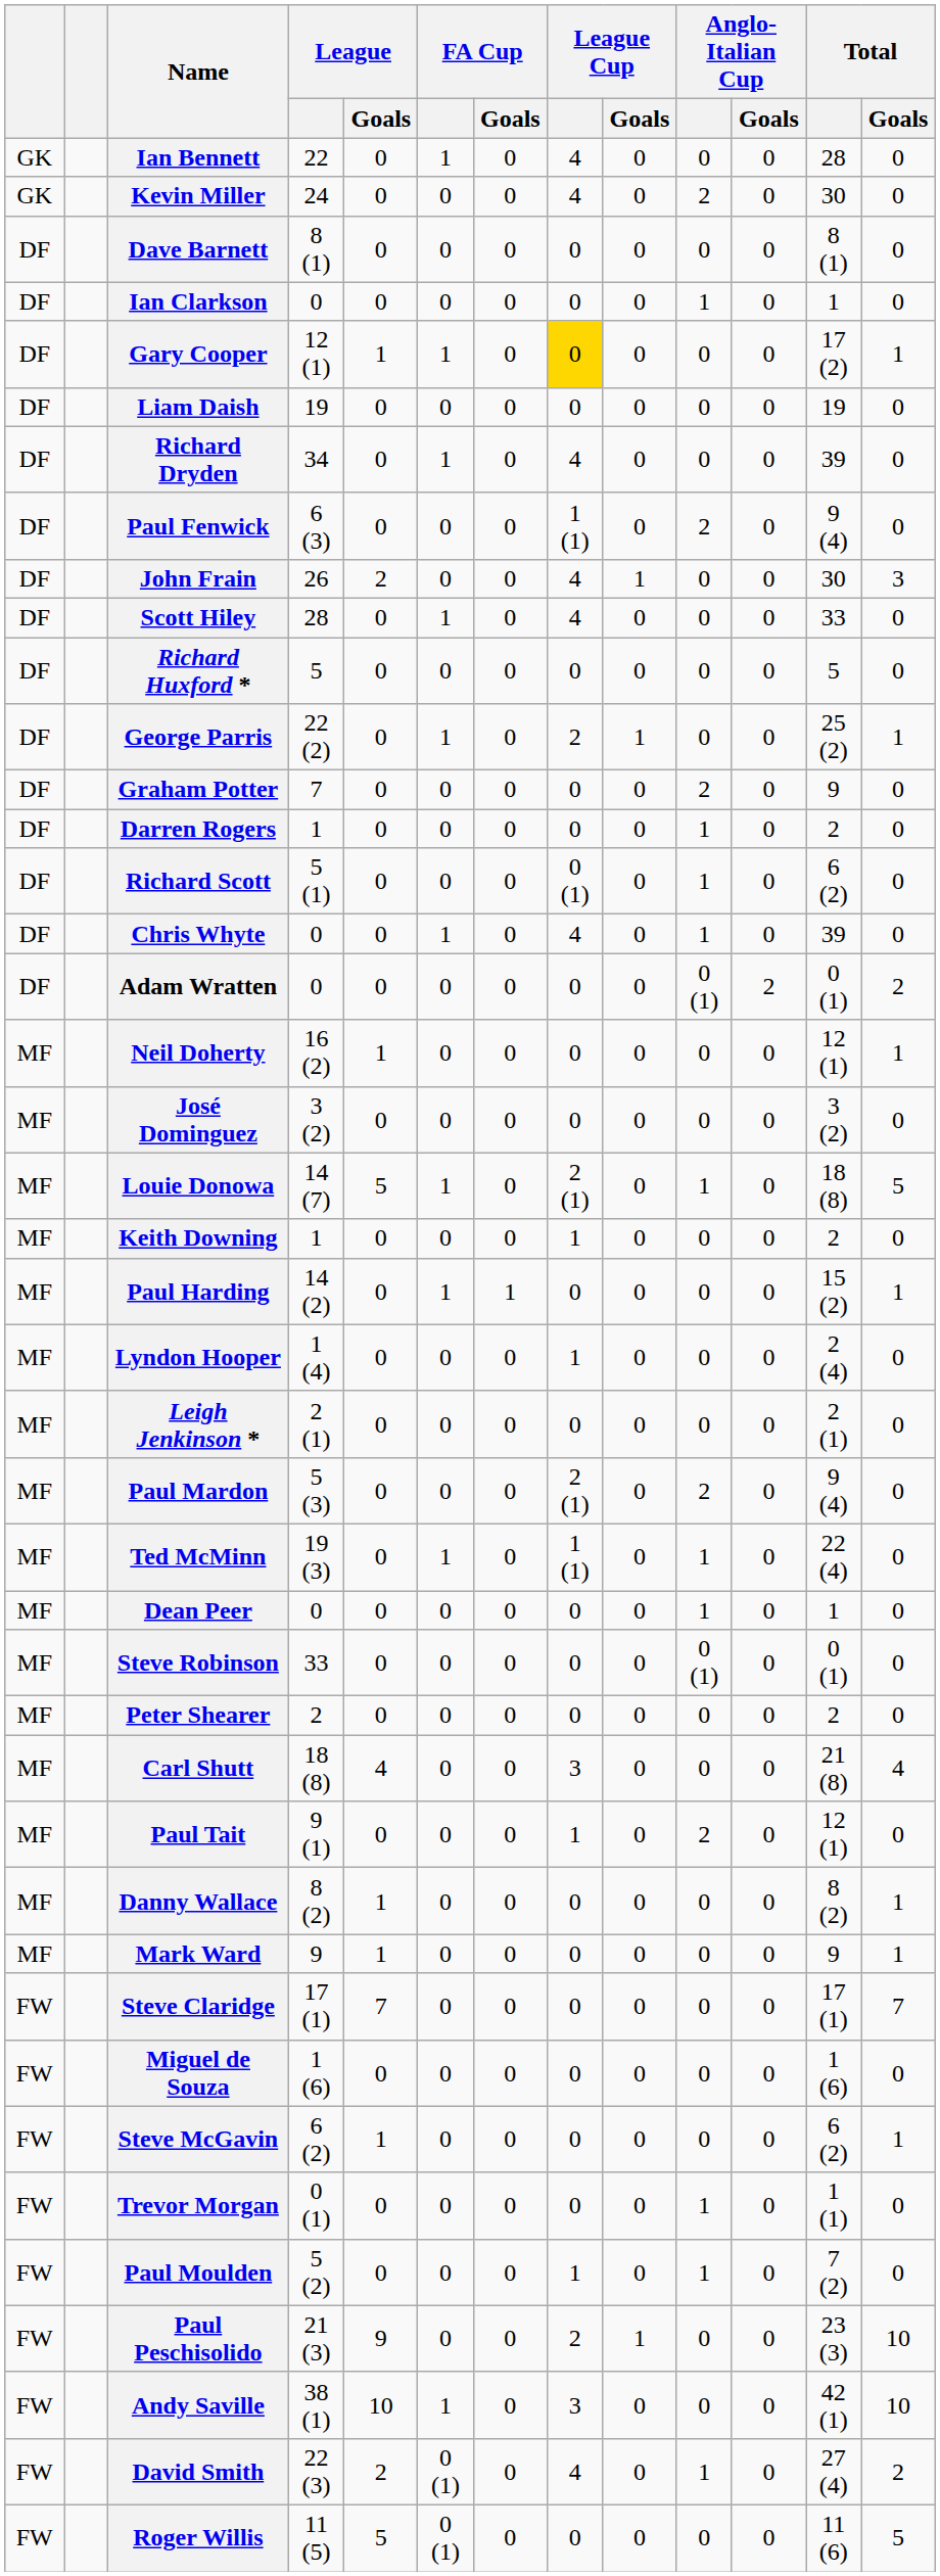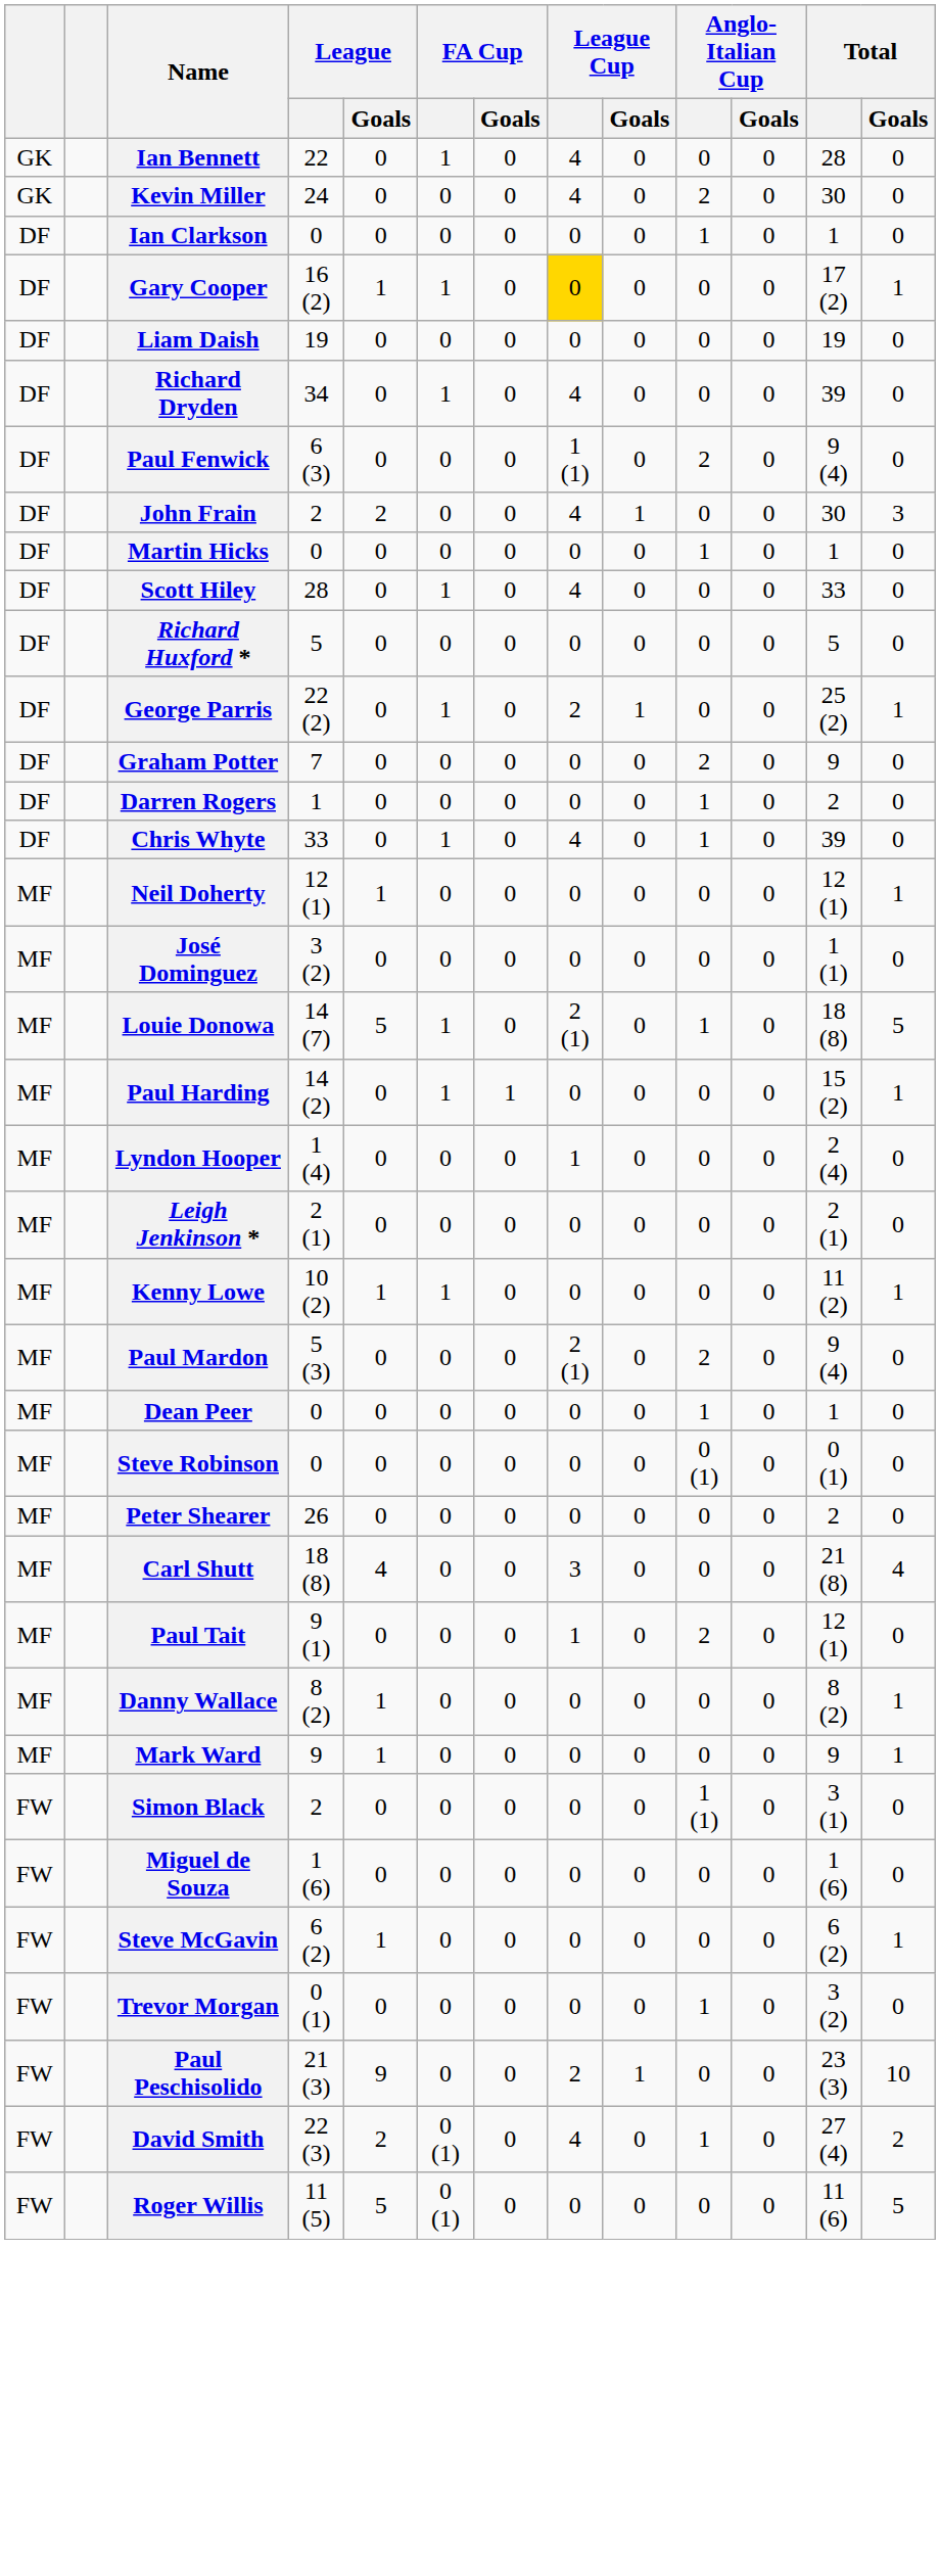 <table class="wikitable plainrowheaders" style="text-align:center;">
 <tr>
 <th rowspan="2" scope="col" width="50"></th>
 <th rowspan="2" scope="col" width="75"></th>
 <th rowspan="2" scope="col" width="180" scope=col>Name</th>
 <th colspan="2"><a href='#'>League</a></th>
 <th colspan="2"><a href='#'>FA Cup</a></th>
 <th colspan="2"><a href='#'>League Cup</a></th>
 <th colspan="2"><a href='#'>Anglo-Italian Cup</a></th>
 <th colspan="2">Total</th>
 </tr>
 <tr>
 <th scope="col" width="55"></th>
 <th scope="col" width="45">Goals</th>
 <th scope="col" width="55"></th>
 <th scope="col" width="45">Goals</th>
 <th scope="col" width="55"></th>
 <th scope="col" width="45">Goals</th>
 <th scope="col" width="55"></th>
 <th scope="col" width="45">Goals</th>
 <th scope="col" width="55"></th>
 <th scope="col" width="45">Goals</th>
 </tr>
 <tr>
 <td>GK</td>
 <td align="left"></td>
 <th scope="row"><a href='#'>Ian Bennett</a></th>
 <td>22</td>
 <td>0</td>
 <td>1</td>
 <td>0</td>
 <td>4</td>
 <td>0</td>
 <td>0</td>
 <td>0</td>
 <td>28</td>
 <td>0</td>
 </tr>
 <tr>
 <td>GK</td>
 <td align="left"></td>
 <th scope="row"><a href='#'>Kevin Miller</a></th>
 <td>24</td>
 <td>0</td>
 <td>0</td>
 <td>0</td>
 <td>4</td>
 <td>0</td>
 <td>2</td>
 <td>0</td>
 <td>30</td>
 <td>0</td>
 </tr>
 <tr>
 <td>DF</td>
 <td align="left"></td>
-<th scope="row"><a href='#'>Dave Barnett</a></th>
-<td>8 (1)</td>
-<td>0</td>
-<td>0</td>
-<td>0</td>
-<td>0</td>
-<td>0</td>
-<td>0</td>
-<td>0</td>
-<td>8 (1)</td>
-<td>0</td>
-</tr>
-<tr>
-<td>DF</td>
-<td align="left"></td>
 <th scope="row"><a href='#'>Ian Clarkson</a> </th>
 <td>0</td>
 <td>0</td>
 <td>0</td>
 <td>0</td>
 <td>0</td>
 <td>0</td>
 <td>1</td>
 <td>0</td>
 <td>1</td>
 <td>0</td>
 </tr>
 <tr>
 <td>DF</td>
 <td align="left"></td>
 <th scope="row"><a href='#'>Gary Cooper</a></th>
-<td>12 (1)</td>
+<td>16 (2)</td>
 <td>1</td>
 <td>1</td>
 <td>0</td>
 <td style="background: gold;">0</td>
 <td>0</td>
 <td>0</td>
 <td>0</td>
 <td>17 (2)</td>
 <td>1</td>
 </tr>
 <tr>
 <td>DF</td>
 <td align="left"></td>
 <th scope="row"><a href='#'>Liam Daish</a></th>
 <td>19</td>
 <td>0</td>
 <td>0</td>
 <td>0</td>
 <td>0</td>
 <td>0</td>
 <td>0</td>
 <td>0</td>
 <td>19</td>
 <td>0</td>
 </tr>
 <tr>
 <td>DF</td>
 <td align="left"></td>
 <th scope="row"><a href='#'>Richard Dryden</a></th>
 <td>34</td>
 <td>0</td>
 <td>1</td>
 <td>0</td>
 <td>4</td>
 <td>0</td>
 <td>0</td>
 <td>0</td>
 <td>39</td>
 <td>0</td>
 </tr>
 <tr>
 <td>DF</td>
 <td align="left"></td>
 <th scope="row"><a href='#'>Paul Fenwick</a></th>
 <td>6 (3)</td>
 <td>0</td>
 <td>0</td>
 <td>0</td>
 <td>1 (1)</td>
 <td>0</td>
 <td>2</td>
 <td>0</td>
 <td>9 (4)</td>
 <td>0</td>
 </tr>
 <tr>
 <td>DF</td>
 <td align="left"></td>
 <th scope="row"><a href='#'>John Frain</a></th>
-<td>26</td>
+<td>2</td>
 <td>2</td>
 <td>0</td>
 <td>0</td>
 <td>4</td>
 <td>1</td>
 <td>0</td>
 <td>0</td>
 <td>30</td>
 <td>3</td>
+</tr>
+<tr>
+<td>DF</td>
+<td align="left"></td>
+<th scope="row"><a href='#'>Martin Hicks</a> </th>
+<td>0</td>
+<td>0</td>
+<td>0</td>
+<td>0</td>
+<td>0</td>
+<td>0</td>
+<td>1</td>
+<td>0</td>
+<td>1</td>
+<td>0</td>
 </tr>
 <tr>
 <td>DF</td>
 <td align="left"></td>
 <th scope="row"><a href='#'>Scott Hiley</a></th>
 <td>28</td>
 <td>0</td>
 <td>1</td>
 <td>0</td>
 <td>4</td>
 <td>0</td>
 <td>0</td>
 <td>0</td>
 <td>33</td>
 <td>0</td>
 </tr>
 <tr>
 <td>DF</td>
 <td align="left"></td>
 <th scope="row"><em><a href='#'>Richard Huxford</a></em> *</th>
 <td>5</td>
 <td>0</td>
 <td>0</td>
 <td>0</td>
 <td>0</td>
 <td>0</td>
 <td>0</td>
 <td>0</td>
 <td>5</td>
 <td>0</td>
 </tr>
 <tr>
 <td>DF</td>
 <td align="left"></td>
 <th scope="row"><a href='#'>George Parris</a></th>
 <td>22 (2)</td>
 <td>0</td>
 <td>1</td>
 <td>0</td>
 <td>2</td>
 <td>1</td>
 <td>0</td>
 <td>0</td>
 <td>25 (2)</td>
 <td>1</td>
 </tr>
 <tr>
 <td>DF</td>
 <td align="left"></td>
 <th scope="row"><a href='#'>Graham Potter</a> </th>
 <td>7</td>
 <td>0</td>
 <td>0</td>
 <td>0</td>
 <td>0</td>
 <td>0</td>
 <td>2</td>
 <td>0</td>
 <td>9</td>
 <td>0</td>
 </tr>
 <tr>
 <td>DF</td>
 <td align="left"></td>
 <th scope="row"><a href='#'>Darren Rogers</a></th>
 <td>1</td>
 <td>0</td>
 <td>0</td>
 <td>0</td>
 <td>0</td>
 <td>0</td>
 <td>1</td>
 <td>0</td>
 <td>2</td>
 <td>0</td>
 </tr>
 <tr>
 <td>DF</td>
 <td align="left"></td>
-<th scope="row"><a href='#'>Richard Scott</a></th>
-<td>5 (1)</td>
-<td>0</td>
-<td>0</td>
-<td>0</td>
-<td>0 (1)</td>
-<td>0</td>
-<td>1</td>
-<td>0</td>
-<td>6 (2)</td>
-<td>0</td>
-</tr>
-<tr>
-<td>DF</td>
-<td align="left"></td>
 <th scope="row"><a href='#'>Chris Whyte</a></th>
-<td>0</td>
+<td>33</td>
 <td>0</td>
 <td>1</td>
 <td>0</td>
 <td>4</td>
 <td>0</td>
 <td>1</td>
 <td>0</td>
 <td>39</td>
 <td>0</td>
 </tr>
 <tr>
-<td>DF</td>
-<td align="left"></td>
-<th scope="row">Adam Wratten</th>
-<td>0</td>
-<td>0</td>
-<td>0</td>
-<td>0</td>
-<td>0</td>
-<td>0</td>
-<td>0 (1)</td>
-<td>2</td>
-<td>0 (1)</td>
-<td>2</td>
-</tr>
-<tr>
 <td>MF</td>
 <td align="left"></td>
 <th scope="row"><a href='#'>Neil Doherty</a></th>
-<td>16 (2)</td>
+<td>12 (1)</td>
 <td>1</td>
 <td>0</td>
 <td>0</td>
 <td>0</td>
 <td>0</td>
 <td>0</td>
 <td>0</td>
 <td>12 (1)</td>
 <td>1</td>
 </tr>
 <tr>
 <td>MF</td>
 <td align="left"></td>
 <th scope="row"><a href='#'>José Dominguez</a></th>
 <td>3 (2)</td>
 <td>0</td>
 <td>0</td>
 <td>0</td>
 <td>0</td>
 <td>0</td>
 <td>0</td>
 <td>0</td>
-<td>3 (2)</td>
+<td>1 (1)</td>
 <td>0</td>
 </tr>
 <tr>
 <td>MF</td>
 <td align="left"></td>
 <th scope="row"><a href='#'>Louie Donowa</a></th>
 <td>14 (7)</td>
 <td>5</td>
 <td>1</td>
 <td>0</td>
 <td>2 (1)</td>
 <td>0</td>
 <td>1</td>
 <td>0</td>
 <td>18 (8)</td>
 <td>5</td>
-</tr>
-<tr>
-<td>MF</td>
-<td align="left"></td>
-<th scope="row"><a href='#'>Keith Downing</a></th>
-<td>1</td>
-<td>0</td>
-<td>0</td>
-<td>0</td>
-<td>1</td>
-<td>0</td>
-<td>0</td>
-<td>0</td>
-<td>2</td>
-<td>0</td>
 </tr>
 <tr>
 <td>MF</td>
 <td align="left"></td>
 <th scope="row"><a href='#'>Paul Harding</a></th>
 <td>14 (2)</td>
 <td>0</td>
 <td>1</td>
 <td>1</td>
 <td>0</td>
 <td>0</td>
 <td>0</td>
 <td>0</td>
 <td>15 (2)</td>
 <td>1</td>
 </tr>
 <tr>
 <td>MF</td>
 <td align="left"></td>
 <th scope="row"><a href='#'>Lyndon Hooper</a></th>
 <td>1 (4)</td>
 <td>0</td>
 <td>0</td>
 <td>0</td>
 <td>1</td>
 <td>0</td>
 <td>0</td>
 <td>0</td>
 <td>2 (4)</td>
 <td>0</td>
 </tr>
 <tr>
 <td>MF</td>
 <td align="left"></td>
 <th scope="row"><em><a href='#'>Leigh Jenkinson</a></em> *</th>
 <td>2 (1)</td>
 <td>0</td>
 <td>0</td>
 <td>0</td>
 <td>0</td>
 <td>0</td>
 <td>0</td>
 <td>0</td>
 <td>2 (1)</td>
 <td>0</td>
 </tr>
 <tr>
 <td>MF</td>
 <td align="left"></td>
+<th scope="row"><a href='#'>Kenny Lowe</a></th>
+<td>10 (2)</td>
+<td>1</td>
+<td>1</td>
+<td>0</td>
+<td>0</td>
+<td>0</td>
+<td>0</td>
+<td>0</td>
+<td>11 (2)</td>
+<td>1</td>
+</tr>
+<tr>
+<td>MF</td>
+<td align="left"></td>
 <th scope="row"><a href='#'>Paul Mardon</a> </th>
 <td>5 (3)</td>
 <td>0</td>
 <td>0</td>
 <td>0</td>
 <td>2 (1)</td>
 <td>0</td>
 <td>2</td>
 <td>0</td>
 <td>9 (4)</td>
-<td>0</td>
-</tr>
-<tr>
-<td>MF</td>
-<td align="left"></td>
-<th scope="row"><a href='#'>Ted McMinn</a> </th>
-<td>19 (3)</td>
-<td>0</td>
-<td>1</td>
-<td>0</td>
-<td>1 (1)</td>
-<td>0</td>
-<td>1</td>
-<td>0</td>
-<td>22 (4)</td>
 <td>0</td>
 </tr>
 <tr>
 <td>MF</td>
 <td align="left"></td>
 <th scope="row"><a href='#'>Dean Peer</a> </th>
 <td>0</td>
 <td>0</td>
 <td>0</td>
 <td>0</td>
 <td>0</td>
 <td>0</td>
 <td>1</td>
 <td>0</td>
 <td>1</td>
 <td>0</td>
 </tr>
 <tr>
 <td>MF</td>
 <td align="left"></td>
 <th scope="row"><a href='#'>Steve Robinson</a></th>
-<td>33</td>
+<td>0</td>
 <td>0</td>
 <td>0</td>
 <td>0</td>
 <td>0</td>
 <td>0</td>
 <td>0 (1)</td>
 <td>0</td>
 <td>0 (1)</td>
 <td>0</td>
 </tr>
 <tr>
 <td>MF</td>
 <td align="left"></td>
 <th scope="row"><a href='#'>Peter Shearer</a></th>
-<td>2</td>
+<td>26</td>
 <td>0</td>
 <td>0</td>
 <td>0</td>
 <td>0</td>
 <td>0</td>
 <td>0</td>
 <td>0</td>
 <td>2</td>
 <td>0</td>
 </tr>
 <tr>
 <td>MF</td>
 <td align="left"></td>
 <th scope="row"><a href='#'>Carl Shutt</a></th>
 <td>18 (8)</td>
 <td>4</td>
 <td>0</td>
 <td>0</td>
 <td>3</td>
 <td>0</td>
 <td>0</td>
 <td>0</td>
 <td>21 (8)</td>
 <td>4</td>
 </tr>
 <tr>
 <td>MF</td>
 <td align="left"></td>
 <th scope="row"><a href='#'>Paul Tait</a></th>
 <td>9 (1)</td>
 <td>0</td>
 <td>0</td>
 <td>0</td>
 <td>1</td>
 <td>0</td>
 <td>2</td>
 <td>0</td>
 <td>12 (1)</td>
 <td>0</td>
 </tr>
 <tr>
 <td>MF</td>
 <td align="left"></td>
 <th scope="row"><a href='#'>Danny Wallace</a></th>
 <td>8 (2)</td>
 <td>1</td>
 <td>0</td>
 <td>0</td>
 <td>0</td>
 <td>0</td>
 <td>0</td>
 <td>0</td>
 <td>8 (2)</td>
 <td>1</td>
 </tr>
 <tr>
 <td>MF</td>
 <td align="left"></td>
 <th scope="row"><a href='#'>Mark Ward</a></th>
 <td>9</td>
 <td>1</td>
 <td>0</td>
 <td>0</td>
 <td>0</td>
 <td>0</td>
 <td>0</td>
 <td>0</td>
 <td>9</td>
 <td>1</td>
 </tr>
 <tr>
 <td>FW</td>
 <td align="left"></td>
-<th scope="row"><a href='#'>Steve Claridge</a></th>
-<td>17 (1)</td>
-<td>7</td>
+<th scope="row"><a href='#'>Simon Black</a></th>
+<td>2</td>
 <td>0</td>
 <td>0</td>
 <td>0</td>
 <td>0</td>
 <td>0</td>
+<td>1 (1)</td>
 <td>0</td>
-<td>17 (1)</td>
-<td>7</td>
+<td>3 (1)</td>
+<td>0</td>
 </tr>
 <tr>
 <td>FW</td>
 <td align="left"></td>
 <th scope="row"><a href='#'>Miguel de Souza</a></th>
 <td>1 (6)</td>
 <td>0</td>
 <td>0</td>
 <td>0</td>
 <td>0</td>
 <td>0</td>
 <td>0</td>
 <td>0</td>
 <td>1 (6)</td>
 <td>0</td>
 </tr>
 <tr>
 <td>FW</td>
 <td align="left"></td>
 <th scope="row"><a href='#'>Steve McGavin</a></th>
 <td>6 (2)</td>
 <td>1</td>
 <td>0</td>
 <td>0</td>
 <td>0</td>
 <td>0</td>
 <td>0</td>
 <td>0</td>
 <td>6 (2)</td>
 <td>1</td>
 </tr>
 <tr>
 <td>FW</td>
 <td align="left"></td>
 <th scope="row"><a href='#'>Trevor Morgan</a> </th>
 <td>0 (1)</td>
 <td>0</td>
 <td>0</td>
 <td>0</td>
 <td>0</td>
 <td>0</td>
 <td>1</td>
 <td>0</td>
-<td>1 (1)</td>
-<td>0</td>
-</tr>
-<tr>
-<td>FW</td>
-<td align="left"></td>
-<th scope="row"><a href='#'>Paul Moulden</a></th>
-<td>5 (2)</td>
-<td>0</td>
-<td>0</td>
-<td>0</td>
-<td>1</td>
-<td>0</td>
-<td>1</td>
-<td>0</td>
-<td>7 (2)</td>
+<td>3 (2)</td>
 <td>0</td>
 </tr>
 <tr>
 <td>FW</td>
 <td align="left"></td>
 <th scope="row"><a href='#'>Paul Peschisolido</a></th>
 <td>21 (3)</td>
 <td>9</td>
 <td>0</td>
 <td>0</td>
 <td>2</td>
 <td>1</td>
 <td>0</td>
 <td>0</td>
 <td>23 (3)</td>
-<td>10</td>
-</tr>
-<tr>
-<td>FW</td>
-<td align="left"></td>
-<th scope="row"><a href='#'>Andy Saville</a></th>
-<td>38 (1)</td>
-<td>10</td>
-<td>1</td>
-<td>0</td>
-<td>3</td>
-<td>0</td>
-<td>0</td>
-<td>0</td>
-<td>42 (1)</td>
 <td>10</td>
 </tr>
 <tr>
 <td>FW</td>
 <td align="left"></td>
 <th scope="row"><a href='#'>David Smith</a> </th>
 <td>22 (3)</td>
 <td>2</td>
 <td>0 (1)</td>
 <td>0</td>
 <td>4</td>
 <td>0</td>
 <td>1</td>
 <td>0</td>
 <td>27 (4)</td>
 <td>2</td>
 </tr>
 <tr>
 <td>FW</td>
 <td align="left"></td>
 <th scope="row"><a href='#'>Roger Willis</a></th>
 <td>11 (5)</td>
 <td>5</td>
 <td>0 (1)</td>
 <td>0</td>
 <td>0</td>
 <td>0</td>
 <td>0</td>
 <td>0</td>
 <td>11 (6)</td>
 <td>5</td>
 </tr>
 </table>
